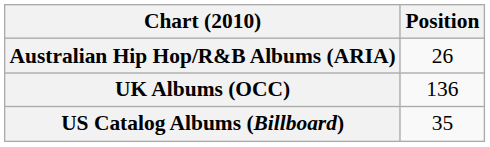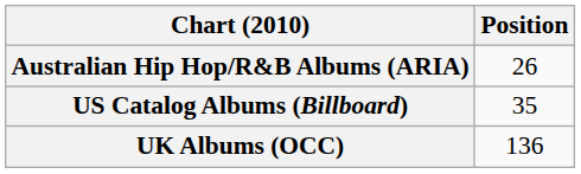 <table class="wikitable sortable plainrowheaders" style="text-align:center;">
 <tr>
 <th>Chart (2010)</th>
 <th>Position</th>
 </tr>
 <tr>
 <th scope="row">Australian Hip Hop/R&B Albums (ARIA)</th>
 <td>26</td>
 </tr>
 <tr>
+<th scope="row">US Catalog Albums (<em>Billboard</em>)</th>
+<td>35</td>
+</tr>
+<tr>
 <th scope="row">UK Albums (OCC)</th>
 <td>136</td>
 </tr>
-<tr>
-<th scope="row">US Catalog Albums (<em>Billboard</em>)</th>
-<td>35</td>
-</tr>
 </table>
